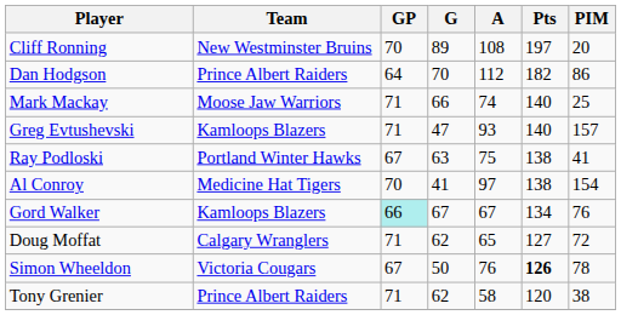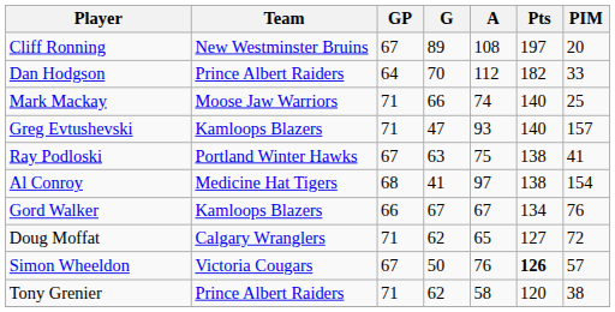 <table class="wikitable">
 <tr>
 <th width="30%">Player</th>
 <th width="30%">Team</th>
 <th width="7.5%">GP</th>
 <th width="7.5%">G</th>
 <th width="7.5%">A</th>
 <th width="7.5%">Pts</th>
 <th width="7.5%">PIM</th>
 </tr>
 <tr>
 <td><a href='#'>Cliff Ronning</a></td>
 <td><a href='#'>New Westminster Bruins</a></td>
-<td>70</td>
+<td>67</td>
 <td>89</td>
 <td>108</td>
 <td>197</td>
 <td>20</td>
 </tr>
 <tr>
 <td><a href='#'>Dan Hodgson</a></td>
 <td><a href='#'>Prince Albert Raiders</a></td>
 <td>64</td>
 <td>70</td>
 <td>112</td>
 <td>182</td>
-<td>86</td>
+<td>33</td>
 </tr>
 <tr>
 <td><a href='#'>Mark Mackay</a></td>
 <td><a href='#'>Moose Jaw Warriors</a></td>
 <td>71</td>
 <td>66</td>
 <td>74</td>
 <td>140</td>
 <td>25</td>
 </tr>
 <tr>
 <td><a href='#'>Greg Evtushevski</a></td>
 <td><a href='#'>Kamloops Blazers</a></td>
 <td>71</td>
 <td>47</td>
 <td>93</td>
 <td>140</td>
 <td>157</td>
 </tr>
 <tr>
 <td><a href='#'>Ray Podloski</a></td>
 <td><a href='#'>Portland Winter Hawks</a></td>
 <td>67</td>
 <td>63</td>
 <td>75</td>
 <td>138</td>
 <td>41</td>
 </tr>
 <tr>
 <td><a href='#'>Al Conroy</a></td>
 <td><a href='#'>Medicine Hat Tigers</a></td>
-<td>70</td>
+<td>68</td>
 <td>41</td>
 <td>97</td>
 <td>138</td>
 <td>154</td>
 </tr>
 <tr>
 <td><a href='#'>Gord Walker</a></td>
 <td><a href='#'>Kamloops Blazers</a></td>
-<td style="background: paleturquoise;">66</td>
+<td>66</td>
 <td>67</td>
 <td>67</td>
 <td>134</td>
 <td>76</td>
 </tr>
 <tr>
 <td>Doug Moffat</td>
 <td><a href='#'>Calgary Wranglers</a></td>
 <td>71</td>
 <td>62</td>
 <td>65</td>
 <td>127</td>
 <td>72</td>
 </tr>
 <tr>
 <td><a href='#'>Simon Wheeldon</a></td>
 <td><a href='#'>Victoria Cougars</a></td>
 <td>67</td>
 <td>50</td>
 <td>76</td>
 <td><strong>126</strong></td>
-<td>78</td>
+<td>57</td>
 </tr>
 <tr>
 <td>Tony Grenier</td>
 <td><a href='#'>Prince Albert Raiders</a></td>
 <td>71</td>
 <td>62</td>
 <td>58</td>
 <td>120</td>
 <td>38</td>
 </tr>
 <tr>
 </tr>
 </table>
